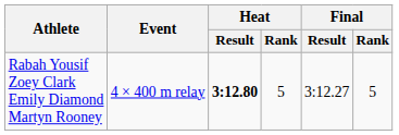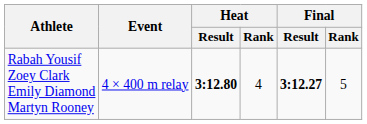 <table class=wikitable style=font-size:90%>
 <tr>
 <th rowspan=2>Athlete</th>
 <th rowspan=2>Event</th>
 <th colspan=2>Heat</th>
 <th colspan=2>Final</th>
 </tr>
 <tr style=font-size:95%>
 <th>Result</th>
 <th>Rank</th>
 <th>Result</th>
 <th>Rank</th>
 </tr>
 <tr align=center>
 <td align=left><a href='#'>Rabah Yousif</a><br><a href='#'>Zoey Clark</a><br><a href='#'>Emily Diamond</a><br><a href='#'>Martyn Rooney</a></td>
 <td align=left><a href='#'>4 × 400 m relay</a></td>
 <td><strong>3:12.80 </strong></td>
-<td>5</td>
-<td>3:12.27 </td>
+<td>4</td>
+<td><strong>3:12.27 </strong></td>
 <td>5</td>
 </tr>
 </table>
